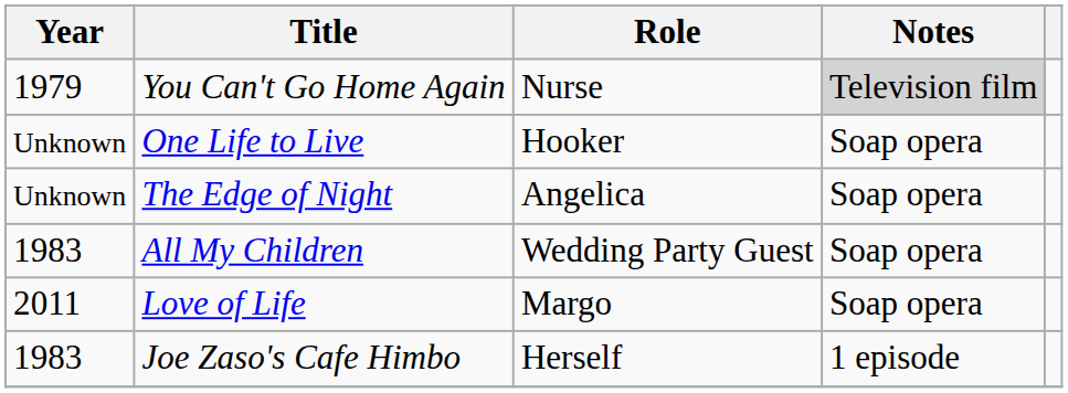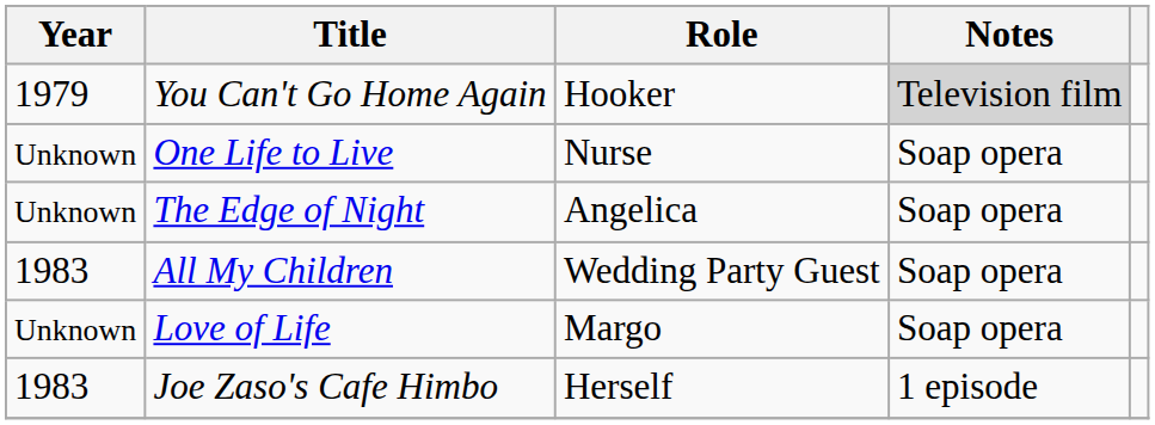 <table class="wikitable">
 <tr>
 <th>Year</th>
 <th>Title</th>
 <th>Role</th>
 <th class=unsortable>Notes</th>
 <th class=unsortable></th>
 </tr>
 <tr>
 <td>1979</td>
 <td><em>You Can't Go Home Again</em></td>
-<td>Nurse</td>
+<td>Hooker</td>
 <td style="background: lightgrey;">Television film</td>
 <td></td>
 </tr>
 <tr>
 <td><small>Unknown</small></td>
 <td><em><a href='#'>One Life to Live</a></em></td>
-<td>Hooker</td>
+<td>Nurse</td>
 <td>Soap opera</td>
 <td></td>
 </tr>
 <tr>
 <td><small>Unknown</small></td>
 <td><em><a href='#'>The Edge of Night</a></em></td>
 <td>Angelica</td>
 <td>Soap opera</td>
 <td></td>
 </tr>
 <tr>
 <td>1983</td>
 <td><em><a href='#'>All My Children</a></em></td>
 <td>Wedding Party Guest</td>
 <td>Soap opera</td>
 <td></td>
 </tr>
 <tr>
-<td>2011</td>
+<td><small>Unknown</small></td>
 <td><em><a href='#'>Love of Life</a></em></td>
 <td>Margo</td>
 <td>Soap opera</td>
 <td></td>
 </tr>
 <tr>
 <td>1983</td>
 <td><em>Joe Zaso's Cafe Himbo</em></td>
 <td>Herself</td>
 <td>1 episode</td>
 <td></td>
 </tr>
 <tr>
 </tr>
 </table>
